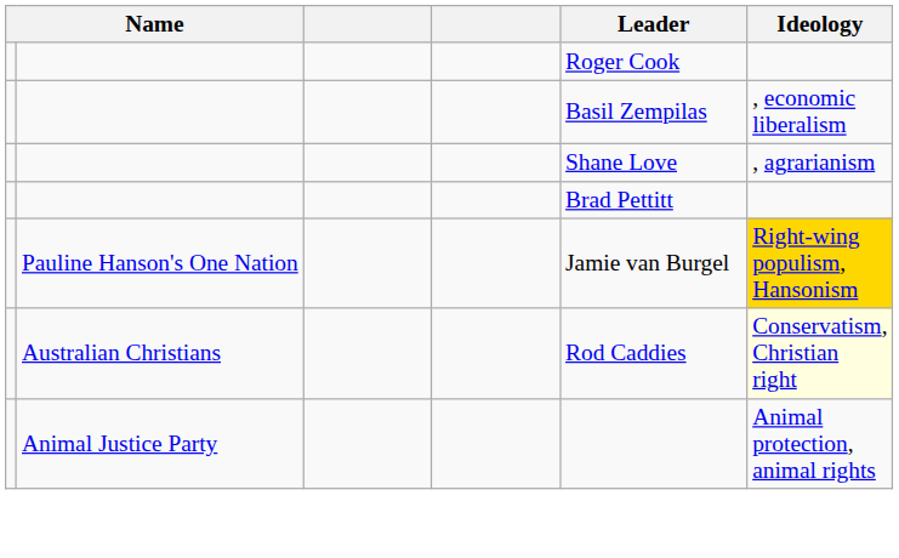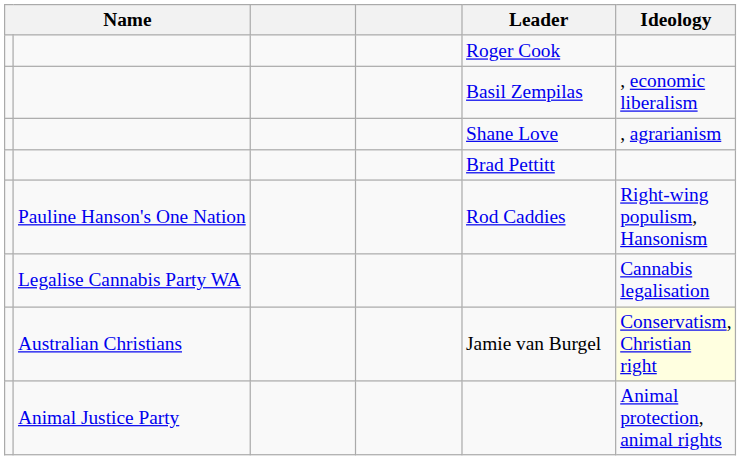 <table class="wikitable">
 <tr>
 <th colspan="2">Name</th>
 <th width="80px"></th>
 <th width="80px"></th>
 <th width="120px">Leader</th>
 <th width="80px">Ideology</th>
 </tr>
 <tr>
 <td></td>
 <td></td>
 <td></td>
 <td></td>
 <td><a href='#'>Roger Cook</a></td>
 <td></td>
 </tr>
 <tr>
 <td></td>
 <td></td>
 <td></td>
 <td></td>
 <td><a href='#'>Basil Zempilas</a></td>
 <td>, <a href='#'>economic liberalism</a></td>
 </tr>
 <tr>
 <td></td>
 <td></td>
 <td></td>
 <td></td>
 <td><a href='#'>Shane Love</a></td>
 <td>, <a href='#'>agrarianism</a></td>
 </tr>
 <tr>
 <td></td>
 <td></td>
 <td></td>
 <td></td>
 <td><a href='#'>Brad Pettitt</a></td>
 <td></td>
 </tr>
 <tr>
 <td></td>
 <td><a href='#'>Pauline Hanson's One Nation</a></td>
 <td></td>
 <td></td>
-<td>Jamie van Burgel</td>
-<td style="background: gold;"><a href='#'>Right-wing populism</a>, <a href='#'>Hansonism</a></td>
+<td><a href='#'>Rod Caddies</a></td>
+<td><a href='#'>Right-wing populism</a>, <a href='#'>Hansonism</a></td>
+</tr>
+<tr>
+<td></td>
+<td><a href='#'>Legalise Cannabis Party WA</a></td>
+<td></td>
+<td></td>
+<td></td>
+<td><a href='#'>Cannabis legalisation</a></td>
 </tr>
 <tr>
 <td></td>
 <td><a href='#'>Australian Christians</a></td>
 <td></td>
 <td></td>
-<td><a href='#'>Rod Caddies</a></td>
+<td>Jamie van Burgel</td>
 <td style="background: lightyellow;"><a href='#'>Conservatism</a>, <a href='#'>Christian right</a></td>
 </tr>
 <tr>
 <td></td>
 <td><a href='#'>Animal Justice Party</a></td>
 <td></td>
 <td></td>
 <td></td>
 <td><a href='#'>Animal protection</a>, <a href='#'>animal rights</a></td>
 </tr>
 </table>
